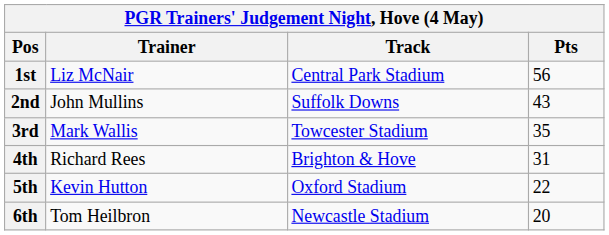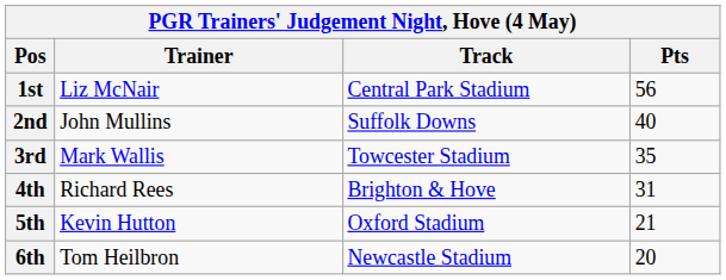 <table class="wikitable">
 <tr>
 <th colspan="4"><a href='#'>PGR Trainers' Judgement Night</a>, Hove (4 May)</th>
 </tr>
 <tr>
 <th width=30>Pos</th>
 <th width=210>Trainer</th>
 <th width=210>Track</th>
 <th width=60>Pts</th>
 </tr>
 <tr>
 <th>1st</th>
 <td><a href='#'>Liz McNair</a></td>
 <td><a href='#'>Central Park Stadium</a></td>
 <td>56</td>
 </tr>
 <tr>
 <th>2nd</th>
 <td>John Mullins</td>
 <td><a href='#'>Suffolk Downs</a></td>
-<td>43</td>
+<td>40</td>
 </tr>
 <tr>
 <th>3rd</th>
 <td><a href='#'>Mark Wallis</a></td>
 <td><a href='#'>Towcester Stadium</a></td>
 <td>35</td>
 </tr>
 <tr>
 <th>4th</th>
 <td>Richard Rees</td>
 <td><a href='#'>Brighton & Hove</a></td>
 <td>31</td>
 </tr>
 <tr>
 <th>5th</th>
 <td><a href='#'>Kevin Hutton</a></td>
 <td><a href='#'>Oxford Stadium</a></td>
-<td>22</td>
+<td>21</td>
 </tr>
 <tr>
 <th>6th</th>
 <td>Tom Heilbron</td>
 <td><a href='#'>Newcastle Stadium</a></td>
 <td>20</td>
 </tr>
 </table>
